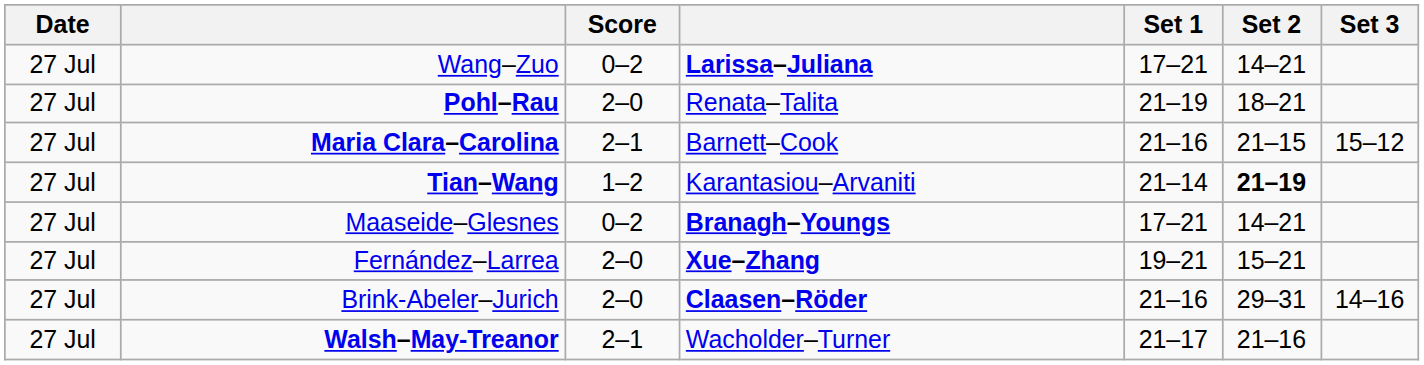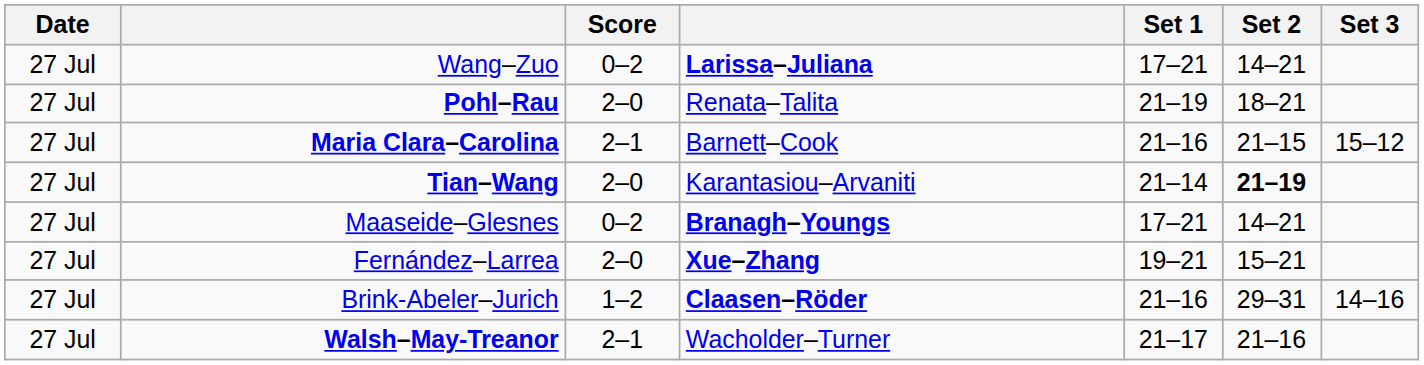 <table class="wikitable" style="text-align: center; font-size:90% ">
 <tr>
 <th width="60">Date</th>
 <th align="right" width="250"></th>
 <th width="60">Score</th>
 <th align="left" width="250"></th>
 <th width="50">Set 1</th>
 <th width="50">Set 2</th>
 <th width="50">Set 3</th>
 </tr>
 <tr>
 <td>27 Jul</td>
 <td align=right><a href='#'>Wang</a>–<a href='#'>Zuo</a> </td>
 <td align=center>0–2</td>
 <td align=left><strong> <a href='#'>Larissa</a>–<a href='#'>Juliana</a></strong></td>
 <td>17–21</td>
 <td>14–21</td>
 <td></td>
 </tr>
 <tr>
 <td>27 Jul</td>
 <td align=right><strong><a href='#'>Pohl</a>–<a href='#'>Rau</a> </strong></td>
 <td align=center>2–0</td>
 <td align=left> <a href='#'>Renata</a>–<a href='#'>Talita</a></td>
 <td>21–19</td>
 <td>18–21</td>
 <td></td>
 </tr>
 <tr>
 <td>27 Jul</td>
 <td align=right><strong><a href='#'>Maria Clara</a>–<a href='#'>Carolina</a> </strong></td>
 <td align=center>2–1</td>
 <td align=left> <a href='#'>Barnett</a>–<a href='#'>Cook</a></td>
 <td>21–16</td>
 <td>21–15</td>
 <td>15–12</td>
 </tr>
 <tr>
 <td>27 Jul</td>
 <td align=right><strong><a href='#'>Tian</a>–<a href='#'>Wang</a> </strong></td>
-<td align=center>1–2</td>
+<td align=center>2–0</td>
 <td align=left> <a href='#'>Karantasiou</a>–<a href='#'>Arvaniti</a></td>
 <td>21–14</td>
 <td><strong>21–19</strong></td>
 <td></td>
 </tr>
 <tr>
 <td>27 Jul</td>
 <td align=right><a href='#'>Maaseide</a>–<a href='#'>Glesnes</a> </td>
 <td align=center>0–2</td>
 <td align=left><strong> <a href='#'>Branagh</a>–<a href='#'>Youngs</a></strong></td>
 <td>17–21</td>
 <td>14–21</td>
 <td></td>
 </tr>
 <tr>
 <td>27 Jul</td>
 <td align=right><a href='#'>Fernández</a>–<a href='#'>Larrea</a> </td>
 <td align=center>2–0</td>
 <td align=left><strong> <a href='#'>Xue</a>–<a href='#'>Zhang</a></strong></td>
 <td>19–21</td>
 <td>15–21</td>
 <td></td>
 </tr>
 <tr>
 <td>27 Jul</td>
 <td align=right><a href='#'>Brink-Abeler</a>–<a href='#'>Jurich</a> </td>
-<td align=center>2–0</td>
+<td align=center>1–2</td>
 <td align=left><strong> <a href='#'>Claasen</a>–<a href='#'>Röder</a></strong></td>
 <td>21–16</td>
 <td>29–31</td>
 <td>14–16</td>
 </tr>
 <tr>
 <td>27 Jul</td>
 <td align=right><strong><a href='#'>Walsh</a>–<a href='#'>May-Treanor</a> </strong></td>
 <td align=center>2–1</td>
 <td align=left> <a href='#'>Wacholder</a>–<a href='#'>Turner</a></td>
 <td>21–17</td>
 <td>21–16</td>
 <td></td>
 </tr>
 </table>
